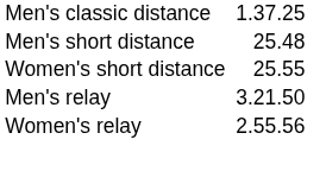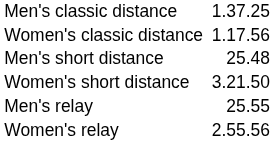 <table>
 <tr style="vertical-align:top;">
 <td>Men's classic distance </td>
 <td></td>
 <td style="text-align:right;">1.37.25</td>
+<td></td>
+<td style="text-align:right;"></td>
+<td></td>
+<td style="text-align:right;"></td>
+</tr>
+<tr style="vertical-align:top;">
+<td>Women's classic distance </td>
+<td></td>
+<td style="text-align:right;">1.17.56</td>
 <td></td>
 <td style="text-align:right;"></td>
 <td></td>
 <td style="text-align:right;"></td>
 </tr>
 <tr style="vertical-align:top;">
 <td>Men's short distance </td>
 <td></td>
 <td style="text-align:right;">25.48</td>
 <td></td>
 <td style="text-align:right;"></td>
 <td></td>
 <td style="text-align:right;"></td>
 </tr>
 <tr style="vertical-align:top;">
 <td>Women's short distance </td>
 <td></td>
-<td style="text-align:right;">25.55</td>
+<td style="text-align:right;">3.21.50</td>
 <td></td>
 <td style="text-align:right;"></td>
 <td></td>
 <td style="text-align:right;"></td>
 </tr>
 <tr style="vertical-align:top;">
 <td>Men's relay</td>
 <td></td>
-<td style="text-align:right;">3.21.50</td>
+<td style="text-align:right;">25.55</td>
 <td></td>
 <td style="text-align:right;"></td>
 <td></td>
 <td style="text-align:right;"></td>
 </tr>
 <tr style="vertical-align:top;">
 <td>Women's relay</td>
 <td></td>
 <td style="text-align:right;">2.55.56</td>
 <td></td>
 <td style="text-align:right;"></td>
 <td></td>
 <td style="text-align:right;"></td>
 </tr>
 </table>
